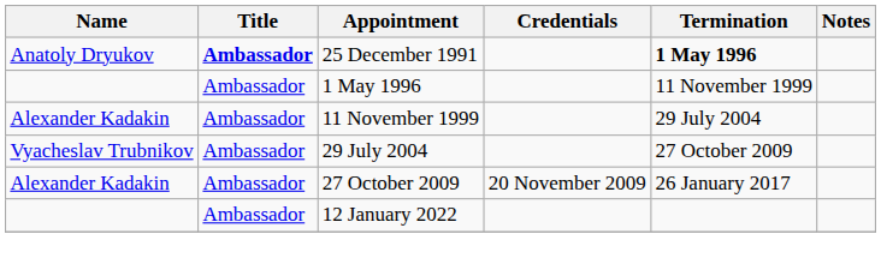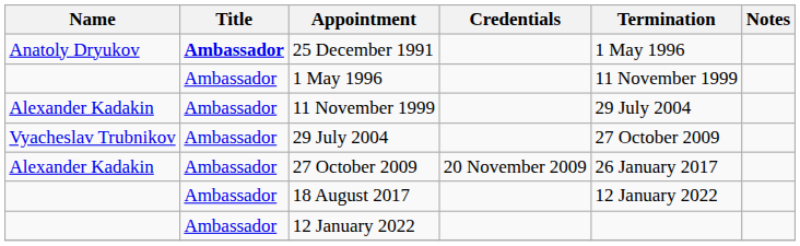 <table class="wikitable">
 <tr valign="middle">
 <th>Name</th>
 <th>Title</th>
 <th>Appointment</th>
 <th>Credentials</th>
 <th>Termination</th>
 <th>Notes</th>
 </tr>
 <tr>
 <td><a href='#'>Anatoly Dryukov</a></td>
 <td><strong><a href='#'>Ambassador</a></strong></td>
 <td>25 December 1991</td>
 <td></td>
-<td><strong>1 May 1996</strong></td>
+<td>1 May 1996</td>
 <td></td>
 </tr>
 <tr>
 <td></td>
 <td><a href='#'>Ambassador</a></td>
 <td>1 May 1996</td>
 <td></td>
 <td>11 November 1999</td>
 <td></td>
 </tr>
 <tr>
 <td><a href='#'>Alexander Kadakin</a></td>
 <td><a href='#'>Ambassador</a></td>
 <td>11 November 1999</td>
 <td></td>
 <td>29 July 2004</td>
 <td></td>
 </tr>
 <tr>
 <td><a href='#'>Vyacheslav Trubnikov</a></td>
 <td><a href='#'>Ambassador</a></td>
 <td>29 July 2004</td>
 <td></td>
 <td>27 October 2009</td>
 <td></td>
 </tr>
 <tr>
 <td><a href='#'>Alexander Kadakin</a></td>
 <td><a href='#'>Ambassador</a></td>
 <td>27 October 2009</td>
 <td>20 November 2009</td>
 <td>26 January 2017</td>
 <td></td>
 </tr>
 <tr>
 <td></td>
 <td><a href='#'>Ambassador</a></td>
+<td>18 August 2017</td>
+<td></td>
+<td>12 January 2022</td>
+<td></td>
+</tr>
+<tr>
+<td></td>
+<td><a href='#'>Ambassador</a></td>
 <td>12 January 2022</td>
 <td></td>
 <td></td>
 <td></td>
 </tr>
 <tr>
 </tr>
 </table>
